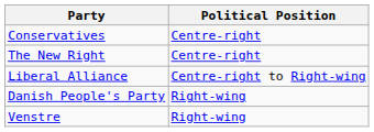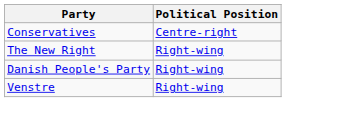 <table class="wikitable mw-collapsible mw-collapsed">
 <tr>
 <th>Party</th>
 <th>Political Position</th>
 </tr>
 <tr>
 <td><a href='#'>Conservatives</a></td>
 <td><a href='#'>Centre-right</a></td>
 </tr>
 <tr>
 <td><a href='#'>The New Right</a></td>
-<td><a href='#'>Centre-right</a></td>
-</tr>
-<tr>
-<td><a href='#'>Liberal Alliance</a></td>
-<td><a href='#'>Centre-right</a> to <a href='#'>Right-wing</a></td>
+<td><a href='#'>Right-wing</a></td>
 </tr>
 <tr>
 <td><a href='#'>Danish People's Party</a></td>
 <td><a href='#'>Right-wing</a></td>
 </tr>
 <tr>
 <td><a href='#'>Venstre</a></td>
 <td><a href='#'>Right-wing</a></td>
 </tr>
 </table>
